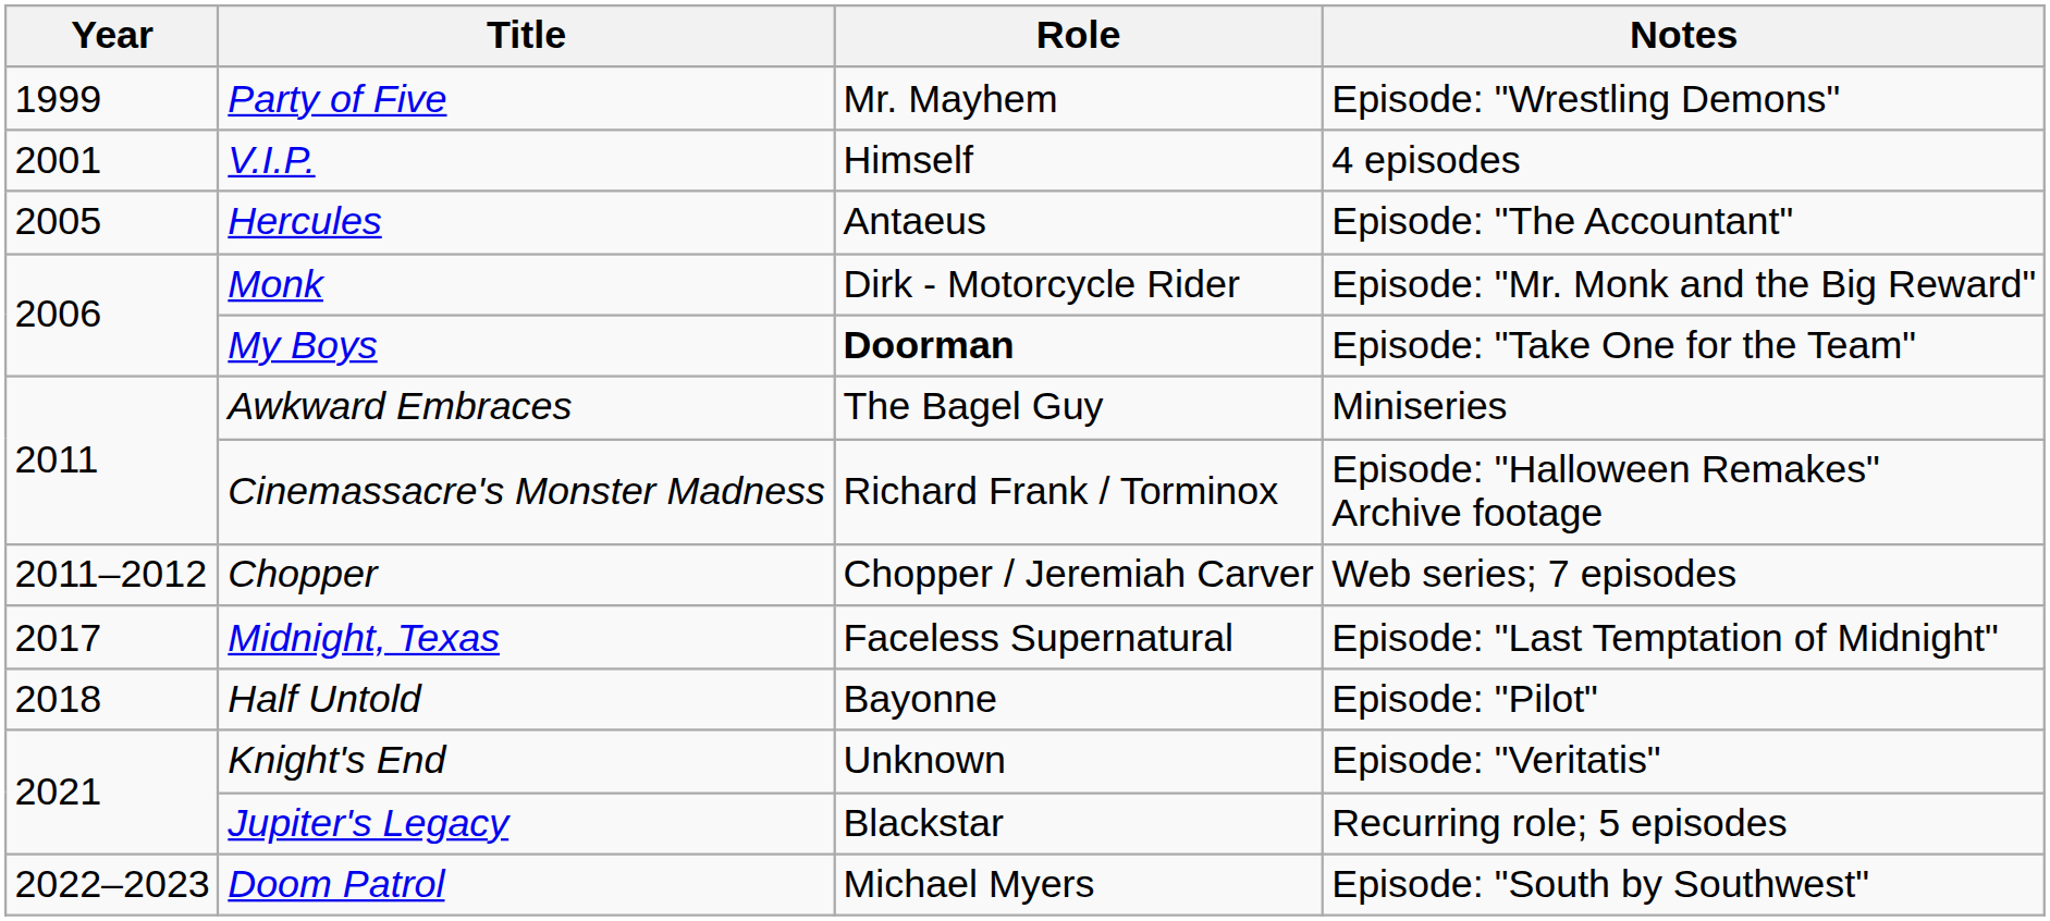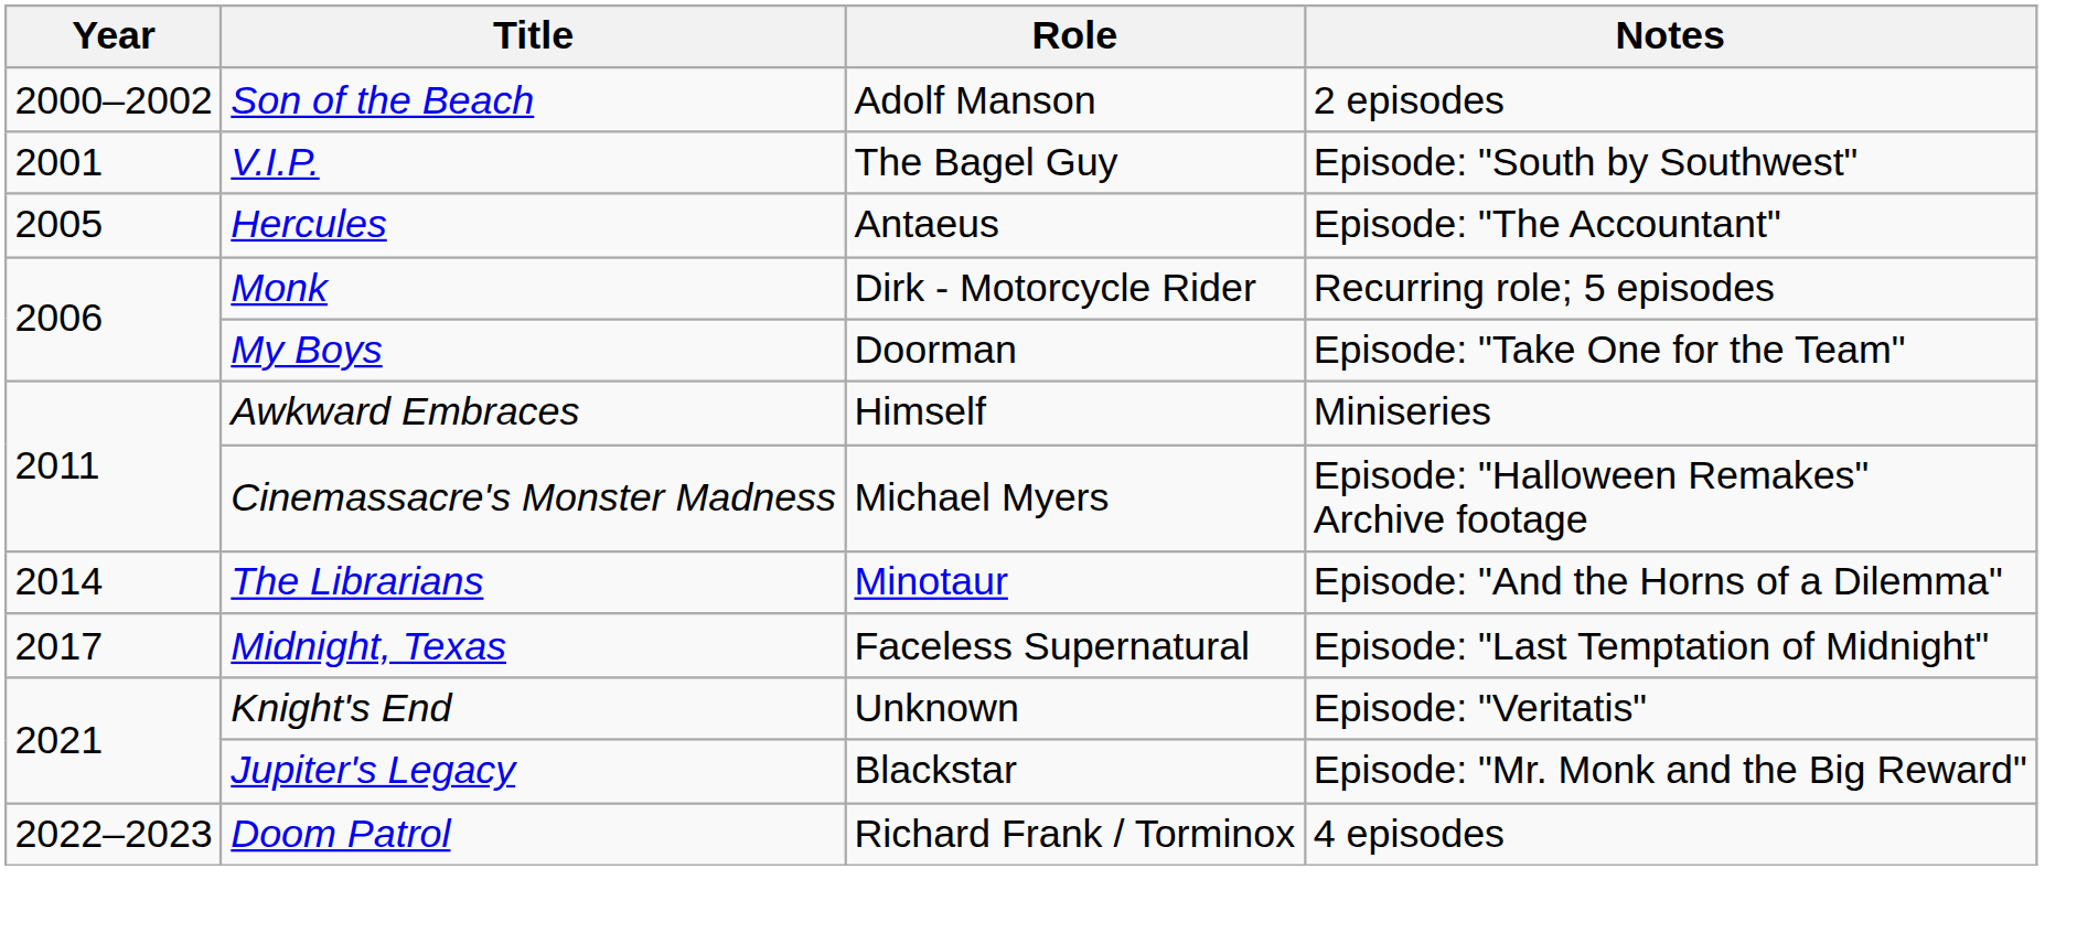 <table class="wikitable sortable">
 <tr>
 <th>Year</th>
 <th>Title</th>
 <th>Role</th>
 <th class="unsortable">Notes</th>
 </tr>
 <tr>
-<td>1999</td>
-<td><em><a href='#'>Party of Five</a></em></td>
-<td>Mr. Mayhem</td>
-<td>Episode: "Wrestling Demons"</td>
+<td>2000–2002</td>
+<td><em><a href='#'>Son of the Beach</a></em></td>
+<td>Adolf Manson</td>
+<td>2 episodes</td>
 </tr>
 <tr>
 <td>2001</td>
 <td><em><a href='#'>V.I.P.</a></em></td>
-<td>Himself</td>
-<td>4 episodes</td>
+<td>The Bagel Guy</td>
+<td>Episode: "South by Southwest"</td>
 </tr>
 <tr>
 <td>2005</td>
 <td><em><a href='#'>Hercules</a></em></td>
 <td>Antaeus</td>
 <td>Episode: "The Accountant"</td>
 </tr>
 <tr>
 <td rowspan="2">2006</td>
 <td><em><a href='#'>Monk</a></em></td>
 <td>Dirk - Motorcycle Rider</td>
-<td>Episode: "Mr. Monk and the Big Reward"</td>
+<td>Recurring role; 5 episodes</td>
 </tr>
 <tr>
 <td><em><a href='#'>My Boys</a></em></td>
-<td><strong>Doorman</strong></td>
+<td>Doorman</td>
 <td>Episode: "Take One for the Team"</td>
 </tr>
 <tr>
 <td rowspan="2">2011</td>
 <td><em>Awkward Embraces</em></td>
-<td>The Bagel Guy</td>
+<td>Himself</td>
 <td>Miniseries</td>
 </tr>
 <tr>
 <td><em>Cinemassacre's Monster Madness</em></td>
-<td>Richard Frank / Torminox</td>
+<td>Michael Myers</td>
 <td>Episode: "Halloween Remakes"<br> Archive footage</td>
 </tr>
 <tr>
-<td>2011–2012</td>
-<td><em>Chopper</em></td>
-<td>Chopper / Jeremiah Carver</td>
-<td>Web series; 7 episodes</td>
+<td>2014</td>
+<td><em><a href='#'>The Librarians</a></em></td>
+<td><a href='#'>Minotaur</a></td>
+<td>Episode: "And the Horns of a Dilemma"</td>
 </tr>
 <tr>
 <td>2017</td>
 <td><em><a href='#'>Midnight, Texas</a></em></td>
 <td>Faceless Supernatural</td>
 <td>Episode: "Last Temptation of Midnight"</td>
-</tr>
-<tr>
-<td>2018</td>
-<td><em>Half Untold</em></td>
-<td>Bayonne</td>
-<td>Episode: "Pilot"</td>
 </tr>
 <tr>
 <td rowspan="2">2021</td>
 <td><em>Knight's End</em></td>
 <td>Unknown</td>
 <td>Episode: "Veritatis"</td>
 </tr>
 <tr>
 <td><em><a href='#'>Jupiter's Legacy</a></em></td>
 <td>Blackstar</td>
-<td>Recurring role; 5 episodes</td>
+<td>Episode: "Mr. Monk and the Big Reward"</td>
 </tr>
 <tr>
 <td>2022–2023</td>
 <td><em><a href='#'>Doom Patrol</a></em></td>
-<td>Michael Myers</td>
-<td>Episode: "South by Southwest"</td>
+<td>Richard Frank / Torminox</td>
+<td>4 episodes</td>
 </tr>
 </table>
